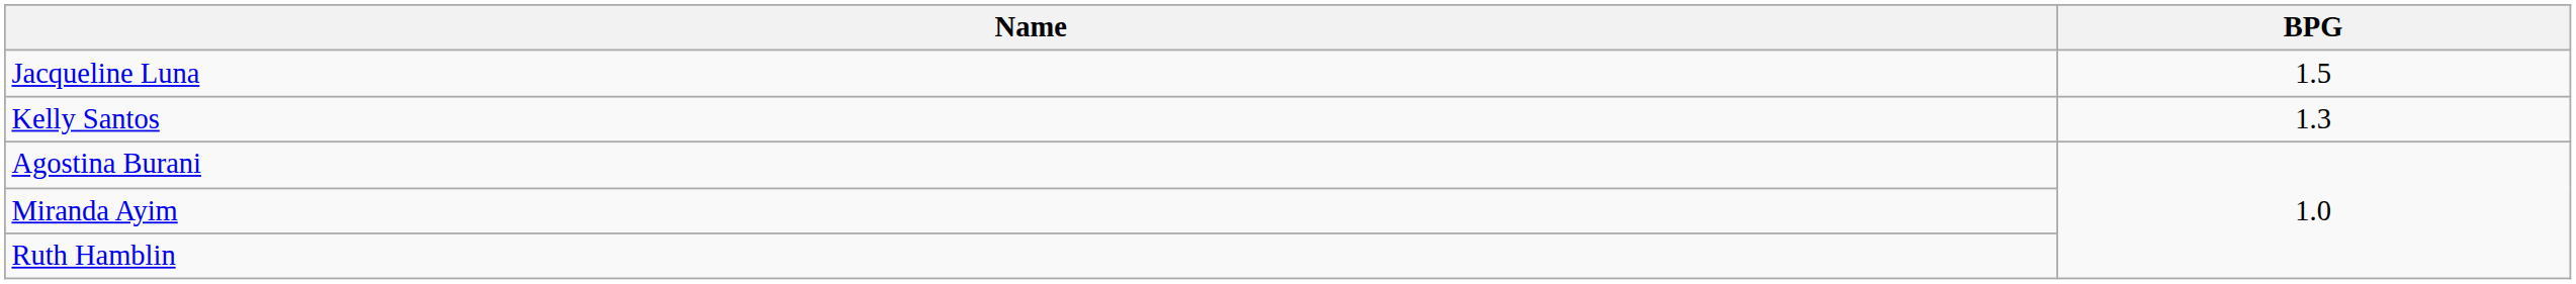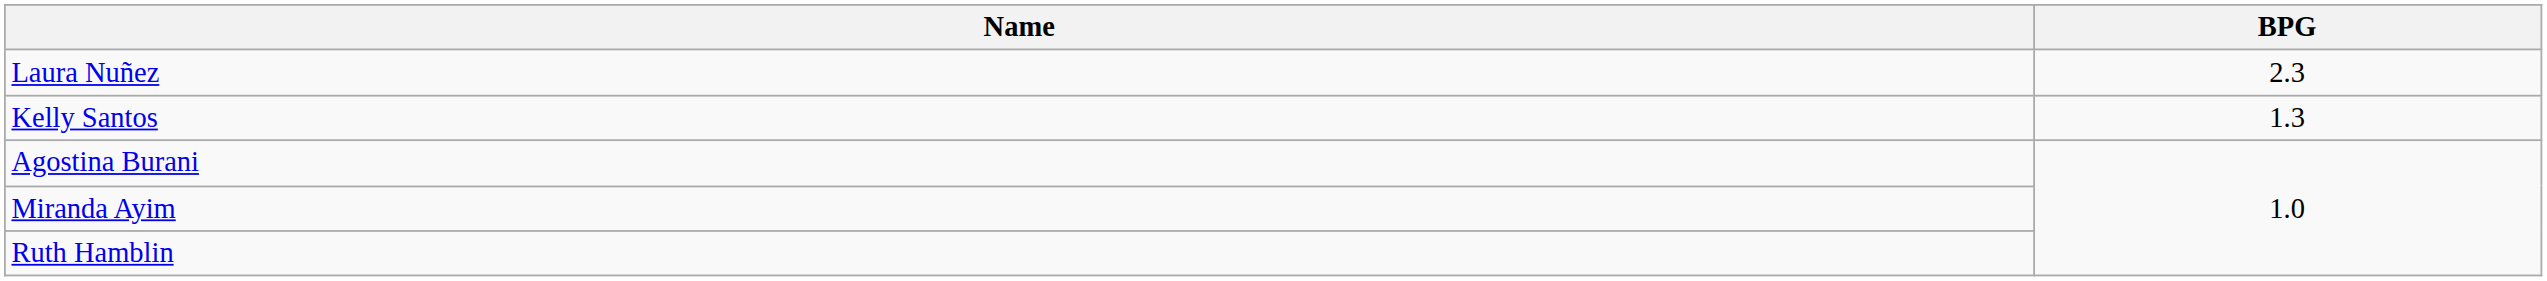 <table class=wikitable width="90%">
 <tr>
 <th width="80%">Name</th>
 <th width="20%">BPG</th>
 </tr>
 <tr>
-<td> <a href='#'>Jacqueline Luna</a></td>
-<td align=center>1.5</td>
+<td> <a href='#'>Laura Nuñez</a></td>
+<td align=center>2.3</td>
 </tr>
 <tr>
 <td> <a href='#'>Kelly Santos</a></td>
 <td align=center>1.3</td>
 </tr>
 <tr>
 <td> <a href='#'>Agostina Burani</a></td>
 <td align=center rowspan=3>1.0</td>
 </tr>
 <tr>
 <td> <a href='#'>Miranda Ayim</a></td>
 </tr>
 <tr>
 <td> <a href='#'>Ruth Hamblin</a></td>
 </tr>
 </table>
